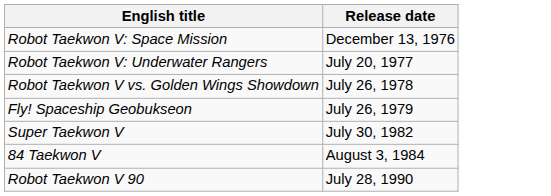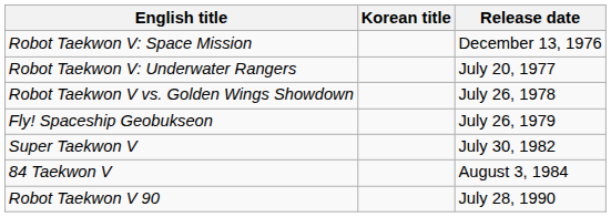 <table class="wikitable">
 <tr>
 <th>English title</th>
+<th>Korean title</th>
 <th>Release date</th>
 </tr>
 <tr>
 <td><em>Robot Taekwon V: Space Mission</em></td>
+<td></td>
 <td>December 13, 1976</td>
 </tr>
 <tr>
 <td><em>Robot Taekwon V: Underwater Rangers</em></td>
+<td></td>
 <td>July 20, 1977</td>
 </tr>
 <tr>
 <td><em>Robot Taekwon V vs. Golden Wings Showdown</em></td>
+<td></td>
 <td>July 26, 1978</td>
 </tr>
 <tr>
 <td><em>Fly! Spaceship Geobukseon</em></td>
+<td></td>
 <td>July 26, 1979</td>
 </tr>
 <tr>
 <td><em>Super Taekwon V</em></td>
+<td></td>
 <td>July 30, 1982</td>
 </tr>
 <tr>
 <td><em>84 Taekwon V</em></td>
+<td></td>
 <td>August 3, 1984</td>
 </tr>
 <tr>
 <td><em>Robot Taekwon V 90</em></td>
+<td></td>
 <td>July 28, 1990</td>
 </tr>
 </table>
